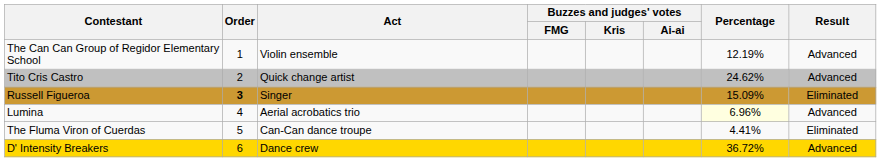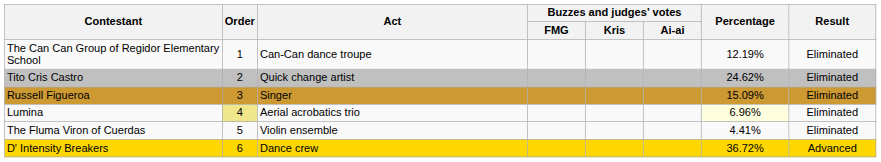 <table class="wikitable" style="text-align:center; width:100%;">
 <tr>
 <th rowspan="2" style="width:25%;">Contestant</th>
 <th rowspan="2" style="width:03%;">Order</th>
 <th rowspan="2">Act</th>
 <th colspan="3" style="width:20%;">Buzzes and judges' votes</th>
 <th rowspan="2" style="width:10%;">Percentage</th>
 <th rowspan="2" style="width:10%;">Result</th>
 </tr>
 <tr>
 <th style="width:06.66%;">FMG</th>
 <th style="width:06.66%;">Kris</th>
 <th style="width:06.66%;">Ai-ai</th>
 </tr>
 <tr>
 <td scope="row" style="text-align:left;">The Can Can Group of Regidor Elementary School</td>
 <td>1</td>
-<td scope="row" style="text-align:left;">Violin ensemble</td>
+<td scope="row" style="text-align:left;">Can-Can dance troupe</td>
 <td></td>
 <td></td>
 <td></td>
 <td>12.19%</td>
-<td>Advanced</td>
+<td>Eliminated</td>
 </tr>
 <tr bgcolor="silver">
 <td scope="row" style="text-align:left;">Tito Cris Castro</td>
 <td>2</td>
 <td scope="row" style="text-align:left;">Quick change artist</td>
 <td></td>
 <td></td>
 <td></td>
 <td>24.62%</td>
-<td>Advanced</td>
+<td>Eliminated</td>
 </tr>
 <tr bgcolor="#CC9933">
 <td scope="row" style="text-align:left;">Russell Figueroa</td>
-<td><strong>3</strong></td>
+<td>3</td>
 <td scope="row" style="text-align:left;">Singer</td>
 <td></td>
 <td></td>
 <td></td>
 <td>15.09%</td>
 <td>Eliminated</td>
 </tr>
 <tr>
 <td scope="row" style="text-align:left;">Lumina</td>
-<td>4</td>
+<td style="background: khaki;">4</td>
 <td scope="row" style="text-align:left;">Aerial acrobatics trio</td>
 <td></td>
 <td></td>
 <td></td>
 <td style="background: lightyellow;">6.96%</td>
-<td>Advanced</td>
+<td>Eliminated</td>
 </tr>
 <tr>
 <td scope="row" style="text-align:left;">The Fluma Viron of Cuerdas</td>
 <td>5</td>
-<td scope="row" style="text-align:left;">Can-Can dance troupe</td>
+<td scope="row" style="text-align:left;">Violin ensemble</td>
 <td></td>
 <td></td>
 <td></td>
 <td>4.41%</td>
 <td>Eliminated</td>
 </tr>
 <tr bgcolor="gold">
 <td scope="row" style="text-align:left;">D' Intensity Breakers</td>
 <td>6</td>
 <td scope="row" style="text-align:left;">Dance crew</td>
 <td></td>
 <td></td>
 <td></td>
 <td>36.72%</td>
 <td>Advanced</td>
 </tr>
 </table>
